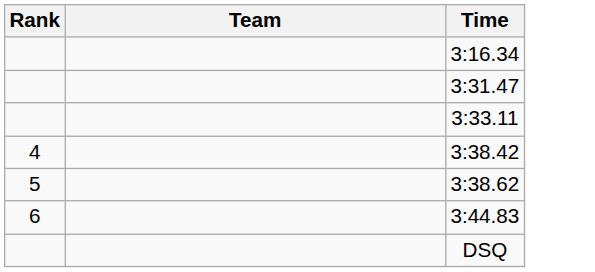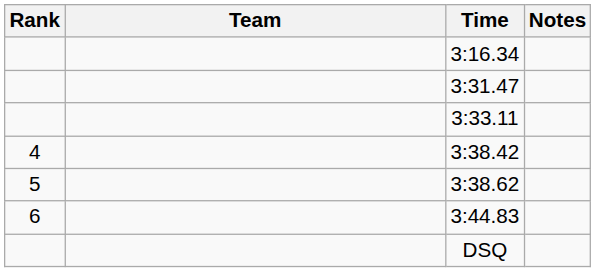 <table class="wikitable" style="text-align:center">
 <tr>
 <th>Rank</th>
 <th Style="width:18em">Team</th>
 <th>Time</th>
+<th>Notes</th>
 </tr>
 <tr>
 <td></td>
 <td style="text-align:left"></td>
 <td>3:16.34</td>
+<td></td>
 </tr>
 <tr>
 <td></td>
 <td style="text-align:left"></td>
 <td>3:31.47</td>
+<td></td>
 </tr>
 <tr>
 <td></td>
 <td style="text-align:left"></td>
 <td>3:33.11</td>
+<td></td>
 </tr>
 <tr>
 <td>4</td>
 <td style="text-align:left"></td>
 <td>3:38.42</td>
+<td></td>
 </tr>
 <tr>
 <td>5</td>
 <td style="text-align:left"></td>
 <td>3:38.62</td>
+<td></td>
 </tr>
 <tr>
 <td>6</td>
 <td style="text-align:left"></td>
 <td>3:44.83</td>
+<td></td>
 </tr>
 <tr>
 <td></td>
 <td style="text-align:left"></td>
 <td>DSQ</td>
+<td></td>
 </tr>
 </table>
